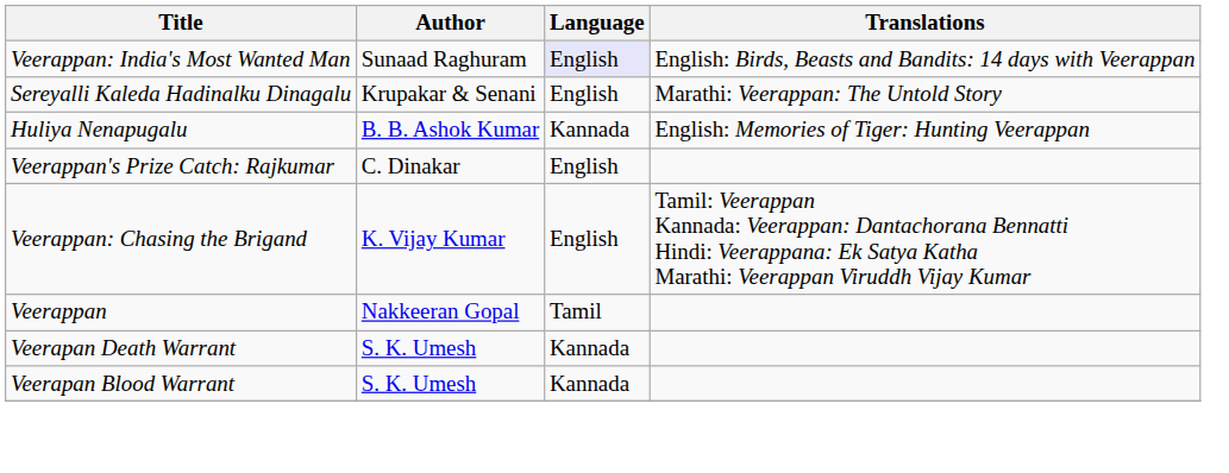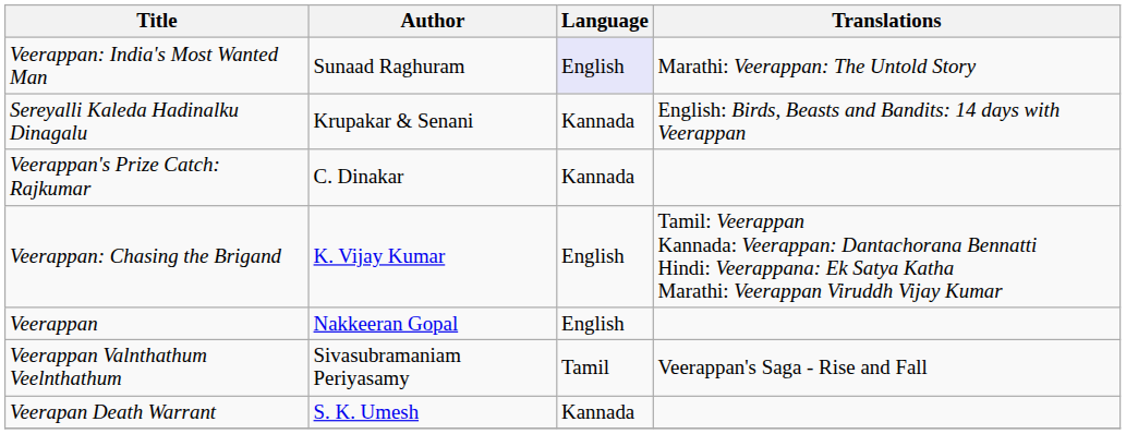 <table class="wikitable">
 <tr>
 <th>Title</th>
 <th>Author</th>
 <th>Language</th>
 <th>Translations</th>
 </tr>
 <tr>
 <td><em>Veerappan: India's Most Wanted Man</em></td>
 <td>Sunaad Raghuram</td>
 <td style="background: lavender;">English</td>
-<td>English: <em>Birds, Beasts and Bandits: 14 days with Veerappan</em></td>
+<td>Marathi: <em>Veerappan: The Untold Story</em></td>
 </tr>
 <tr>
 <td><em>Sereyalli Kaleda Hadinalku Dinagalu</em></td>
 <td>Krupakar & Senani</td>
-<td>English</td>
-<td>Marathi: <em>Veerappan: The Untold Story</em></td>
-</tr>
-<tr>
-<td><em>Huliya Nenapugalu</em></td>
-<td><a href='#'>B. B. Ashok Kumar</a></td>
 <td>Kannada</td>
-<td>English: <em>Memories of Tiger: Hunting Veerappan</em></td>
+<td>English: <em>Birds, Beasts and Bandits: 14 days with Veerappan</em></td>
 </tr>
 <tr>
 <td><em>Veerappan's Prize Catch: Rajkumar</em></td>
 <td>C. Dinakar</td>
-<td>English</td>
+<td>Kannada</td>
 <td></td>
 </tr>
 <tr>
 <td><em>Veerappan: Chasing the Brigand</em></td>
 <td><a href='#'>K. Vijay Kumar</a></td>
 <td>English</td>
 <td>Tamil: <em>Veerappan</em><br>Kannada: <em>Veerappan: Dantachorana Bennatti</em><br>Hindi: <em>Veerappana: Ek Satya Katha</em><br>Marathi: <em>Veerappan Viruddh Vijay Kumar</em></td>
 </tr>
 <tr>
 <td><em>Veerappan</em></td>
 <td><a href='#'>Nakkeeran Gopal</a></td>
+<td>English</td>
+<td></td>
+</tr>
+<tr>
+<td><em>Veerappan Valnthathum Veelnthathum</em></td>
+<td>Sivasubramaniam Periyasamy</td>
 <td>Tamil</td>
-<td></td>
+<td>Veerappan's Saga - Rise and Fall</td>
 </tr>
 <tr>
 <td><em>Veerapan Death Warrant</em></td>
 <td><a href='#'>S. K. Umesh</a></td>
 <td>Kannada</td>
 <td></td>
 </tr>
 <tr>
-<td><em>Veerapan Blood Warrant</em></td>
-<td><a href='#'>S. K. Umesh</a></td>
-<td>Kannada</td>
-<td></td>
-</tr>
-<tr>
 </tr>
 </table>
